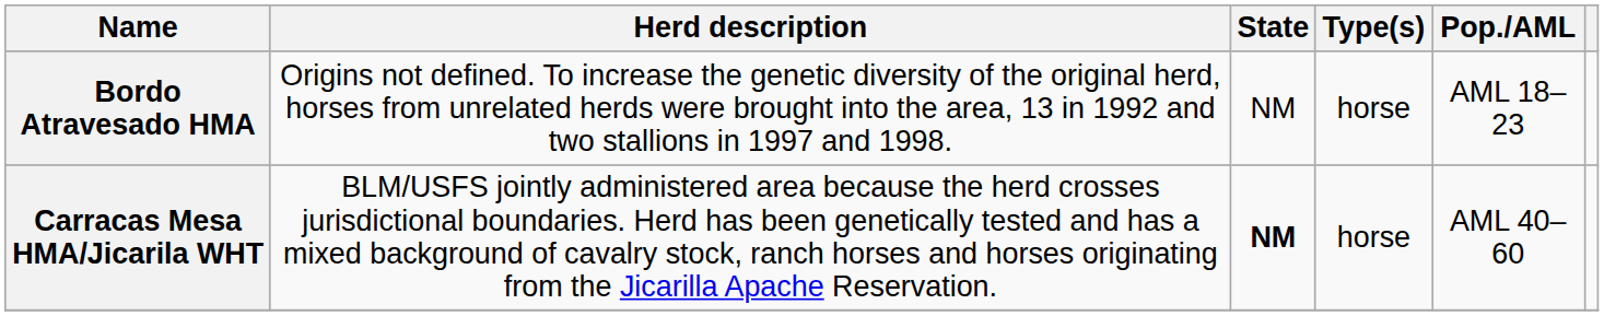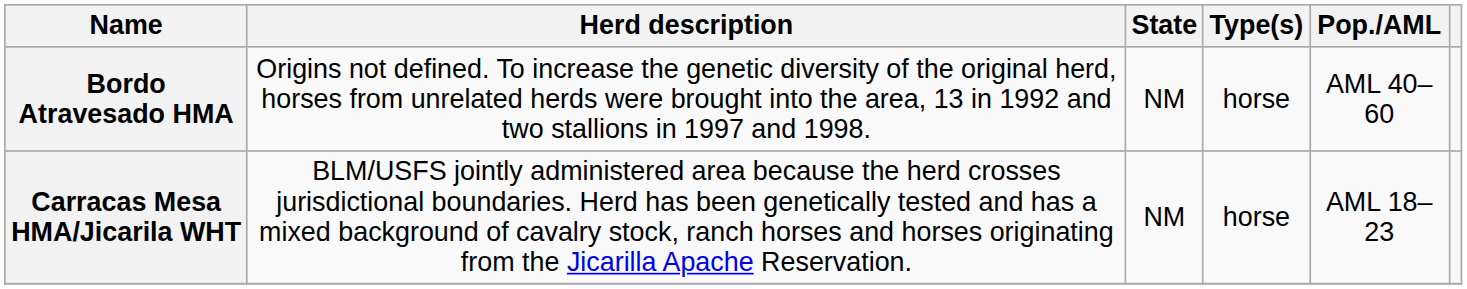 <table class = "wikitable sortable" style="text-align:center;">
 <tr>
 <th scope="col">Name</th>
 <th scope="col" class="unsortable">Herd description</th>
 <th scope="col" class="unsortable">State</th>
 <th scope="col">Type(s)</th>
 <th scope="col">Pop./AML</th>
 <th scope="col" class="unsortable"></th>
 </tr>
 <tr>
 <th scope="row">Bordo Atravesado HMA</th>
 <td>Origins not defined. To increase the genetic diversity of the original herd, horses from unrelated herds were brought into the area, 13 in 1992 and two stallions in 1997 and 1998.</td>
 <td>NM</td>
 <td>horse</td>
-<td>AML 18–23</td>
+<td>AML 40–60</td>
 <td><br><br></td>
 </tr>
 <tr>
 <th scope="row">Carracas Mesa HMA/Jicarila WHT</th>
 <td>BLM/USFS jointly administered area because the herd crosses jurisdictional boundaries.  Herd has been genetically tested and has a mixed background of cavalry stock, ranch horses and horses originating from the <a href='#'>Jicarilla Apache</a> Reservation.</td>
-<td><strong>NM</strong></td>
+<td>NM</td>
 <td>horse</td>
-<td>AML 40–60</td>
+<td>AML 18–23</td>
 <td><br><br></td>
 </tr>
 <tr>
 </tr>
 </table>
